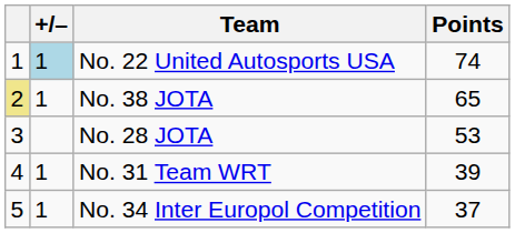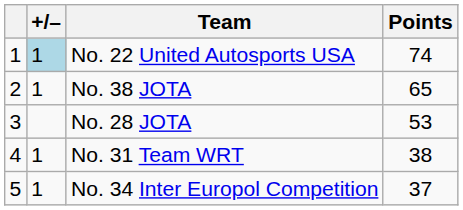 <table class="wikitable" style="font-size: 95%;">
 <tr>
 <th scope="col"></th>
 <th scope="col">+/–</th>
 <th scope="col">Team</th>
 <th scope="col">Points</th>
 </tr>
 <tr>
 <td align="center">1</td>
 <td align="left" style="background: lightblue;"> 1</td>
 <td> No. 22 <a href='#'>United Autosports USA</a></td>
 <td align="center">74</td>
 </tr>
 <tr>
-<td align="center" style="background: khaki;">2</td>
+<td align="center">2</td>
 <td align="left"> 1</td>
 <td> No. 38 <a href='#'>JOTA</a></td>
 <td align="center">65</td>
 </tr>
 <tr>
 <td align="center">3</td>
 <td align="left"></td>
 <td> No. 28 <a href='#'>JOTA</a></td>
 <td align="center">53</td>
 </tr>
 <tr>
 <td align="center">4</td>
 <td align="left"> 1</td>
 <td> No. 31 <a href='#'>Team WRT</a></td>
-<td align="center">39</td>
+<td align="center">38</td>
 </tr>
 <tr>
 <td align="center">5</td>
 <td align="left"> 1</td>
 <td> No. 34 <a href='#'>Inter Europol Competition</a></td>
 <td align="center">37</td>
 </tr>
 </table>
